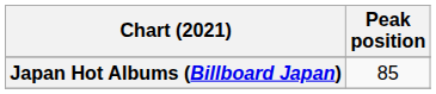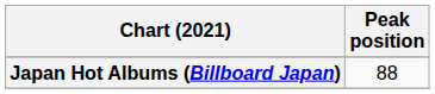 <table class="wikitable sortable plainrowheaders" style="text-align:center">
 <tr>
 <th scope="col">Chart (2021)</th>
 <th scope="col">Peak<br>position</th>
 </tr>
 <tr>
 </tr>
 <tr>
 </tr>
 <tr>
 </tr>
 <tr>
 </tr>
 <tr>
 </tr>
 <tr>
 </tr>
 <tr>
 <th scope="row">Japan Hot Albums (<em><a href='#'>Billboard Japan</a></em>)</th>
-<td>85</td>
+<td>88</td>
 </tr>
 <tr>
 </tr>
 <tr>
 </tr>
 <tr>
 </tr>
 <tr>
 </tr>
 <tr>
 </tr>
 <tr>
 </tr>
 </table>
